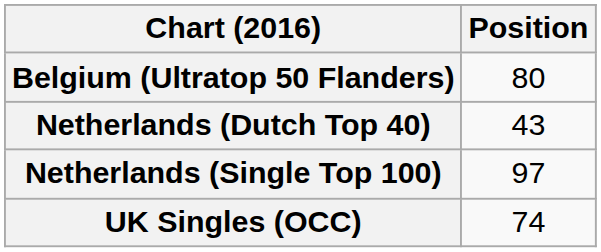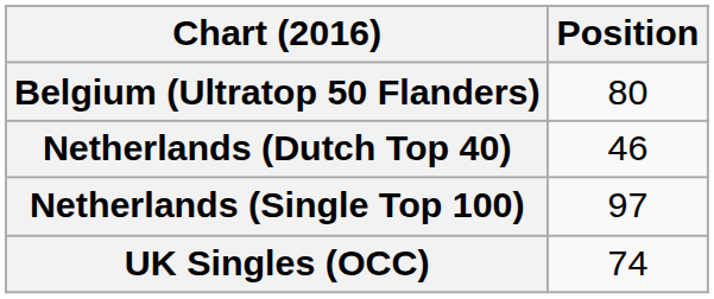 <table class="wikitable sortable plainrowheaders" style="text-align:center">
 <tr>
 <th scope="col">Chart (2016)</th>
 <th scope="col">Position</th>
 </tr>
 <tr>
 <th scope="row">Belgium (Ultratop 50 Flanders)</th>
 <td>80</td>
 </tr>
 <tr>
 <th scope="row">Netherlands (Dutch Top 40)</th>
-<td>43</td>
+<td>46</td>
 </tr>
 <tr>
 <th scope="row">Netherlands (Single Top 100)</th>
 <td>97</td>
 </tr>
 <tr>
 <th scope="row">UK Singles (OCC)</th>
 <td>74</td>
 </tr>
 </table>
